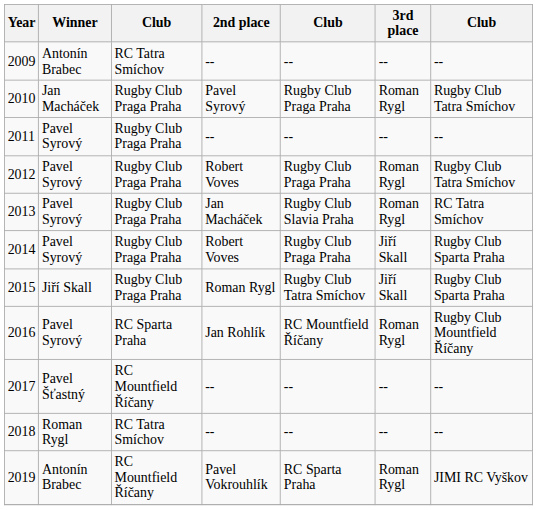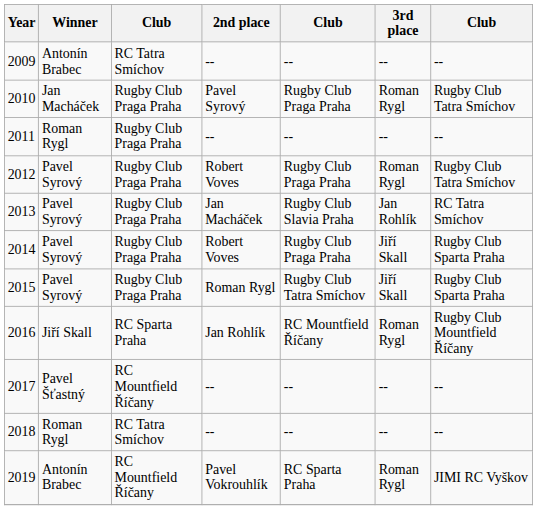 <table class="wikitable">
 <tr>
 <th>Year</th>
 <th>Winner</th>
 <th>Club</th>
 <th>2nd place</th>
 <th>Club</th>
 <th>3rd place</th>
 <th>Club</th>
 </tr>
 <tr>
 <td>2009</td>
 <td>Antonín Brabec</td>
 <td>RC Tatra Smíchov</td>
 <td>--</td>
 <td>--</td>
 <td>--</td>
 <td>--</td>
 </tr>
 <tr>
 <td>2010</td>
 <td>Jan Macháček</td>
 <td>Rugby Club Praga Praha</td>
 <td>Pavel Syrový</td>
 <td>Rugby Club Praga Praha</td>
 <td>Roman Rygl</td>
 <td>Rugby Club Tatra Smíchov</td>
 </tr>
 <tr>
 <td>2011</td>
-<td>Pavel Syrový</td>
+<td>Roman Rygl</td>
 <td>Rugby Club Praga Praha</td>
 <td>--</td>
 <td>--</td>
 <td>--</td>
 <td>--</td>
 </tr>
 <tr>
 <td>2012</td>
 <td>Pavel Syrový</td>
 <td>Rugby Club Praga Praha</td>
 <td>Robert Voves</td>
 <td>Rugby Club Praga Praha</td>
 <td>Roman Rygl</td>
 <td>Rugby Club Tatra Smíchov</td>
 </tr>
 <tr>
 <td>2013</td>
 <td>Pavel Syrový</td>
 <td>Rugby Club Praga Praha</td>
 <td>Jan Macháček</td>
 <td>Rugby Club Slavia Praha</td>
-<td>Roman Rygl</td>
+<td>Jan Rohlík</td>
 <td>RC Tatra Smíchov</td>
 </tr>
 <tr>
 <td>2014</td>
 <td>Pavel Syrový</td>
 <td>Rugby Club Praga Praha</td>
 <td>Robert Voves</td>
 <td>Rugby Club Praga Praha</td>
 <td>Jiří Skall</td>
 <td>Rugby Club Sparta Praha</td>
 </tr>
 <tr>
 <td>2015</td>
-<td>Jiří Skall</td>
+<td>Pavel Syrový</td>
 <td>Rugby Club Praga Praha</td>
 <td>Roman Rygl</td>
 <td>Rugby Club Tatra Smíchov</td>
 <td>Jiří Skall</td>
 <td>Rugby Club Sparta Praha</td>
 </tr>
 <tr>
 <td>2016</td>
-<td>Pavel Syrový</td>
+<td>Jiří Skall</td>
 <td>RC Sparta Praha</td>
 <td>Jan Rohlík</td>
 <td>RC Mountfield Říčany</td>
 <td>Roman Rygl</td>
 <td>Rugby Club Mountfield Říčany</td>
 </tr>
 <tr>
 <td>2017</td>
 <td>Pavel Šťastný</td>
 <td>RC Mountfield Říčany</td>
 <td>--</td>
 <td>--</td>
 <td>--</td>
 <td>--</td>
 </tr>
 <tr>
 <td>2018</td>
 <td>Roman Rygl</td>
 <td>RC Tatra Smíchov</td>
 <td>--</td>
 <td>--</td>
 <td>--</td>
 <td>--</td>
 </tr>
 <tr>
 <td>2019</td>
 <td>Antonín Brabec</td>
 <td>RC Mountfield Říčany</td>
 <td>Pavel Vokrouhlík</td>
 <td>RC Sparta Praha</td>
 <td>Roman Rygl</td>
 <td>JIMI RC Vyškov</td>
 </tr>
 <tr>
 </tr>
 </table>
